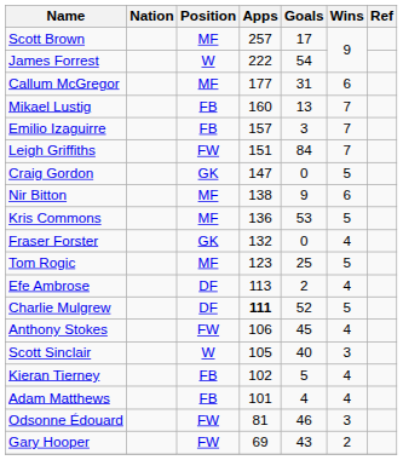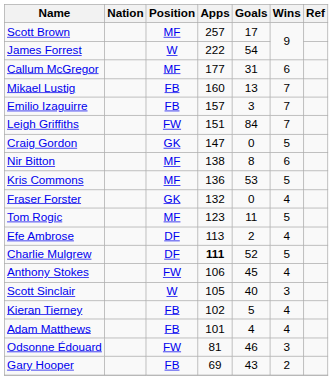 <table class="wikitable sortable" style="text-align:center;">
 <tr>
 <th>Name</th>
 <th>Nation</th>
 <th>Position</th>
 <th>Apps</th>
 <th>Goals</th>
 <th>Wins</th>
 <th>Ref</th>
 </tr>
 <tr>
 <td scope=row align=left><a href='#'>Scott Brown</a></td>
 <td></td>
 <td><a href='#'>MF</a></td>
 <td>257</td>
 <td>17</td>
 <td rowspan="2">9</td>
 <td></td>
 </tr>
 <tr>
 <td scope=row align=left><a href='#'>James Forrest</a></td>
 <td></td>
 <td><a href='#'>W</a></td>
 <td>222</td>
 <td>54</td>
 <td></td>
 </tr>
 <tr>
 <td scope=row align=left><a href='#'>Callum McGregor</a></td>
 <td></td>
 <td><a href='#'>MF</a></td>
 <td>177</td>
 <td>31</td>
 <td>6</td>
 <td></td>
 </tr>
 <tr>
 <td scope=row align=left><a href='#'>Mikael Lustig</a></td>
 <td></td>
 <td><a href='#'>FB</a></td>
 <td>160</td>
 <td>13</td>
 <td>7</td>
 <td></td>
 </tr>
 <tr>
 <td scope=row align=left><a href='#'>Emilio Izaguirre</a></td>
 <td></td>
 <td><a href='#'>FB</a></td>
 <td>157</td>
 <td>3</td>
 <td>7</td>
 <td></td>
 </tr>
 <tr>
 <td scope=row align=left><a href='#'>Leigh Griffiths</a></td>
 <td></td>
 <td><a href='#'>FW</a></td>
 <td>151</td>
 <td>84</td>
 <td>7</td>
 <td></td>
 </tr>
 <tr>
 <td scope=row align=left><a href='#'>Craig Gordon</a></td>
 <td></td>
 <td><a href='#'>GK</a></td>
 <td>147</td>
 <td>0</td>
 <td>5</td>
 <td></td>
 </tr>
 <tr>
 <td scope=row align=left><a href='#'>Nir Bitton</a></td>
 <td></td>
 <td><a href='#'>MF</a></td>
 <td>138</td>
-<td>9</td>
+<td>8</td>
 <td>6</td>
 <td></td>
 </tr>
 <tr>
 <td scope=row align=left><a href='#'>Kris Commons</a></td>
 <td></td>
 <td><a href='#'>MF</a></td>
 <td>136</td>
 <td>53</td>
 <td>5</td>
 <td></td>
 </tr>
 <tr>
 <td scope=row align=left><a href='#'>Fraser Forster</a></td>
 <td></td>
 <td><a href='#'>GK</a></td>
 <td>132</td>
 <td>0</td>
 <td>4</td>
 <td></td>
 </tr>
 <tr>
 <td scope=row align=left><a href='#'>Tom Rogic</a></td>
 <td></td>
 <td><a href='#'>MF</a></td>
 <td>123</td>
-<td>25</td>
+<td>11</td>
 <td>5</td>
 <td></td>
 </tr>
 <tr>
 <td scope=row align=left><a href='#'>Efe Ambrose</a></td>
 <td></td>
 <td><a href='#'>DF</a></td>
 <td>113</td>
 <td>2</td>
 <td>4</td>
 <td></td>
 </tr>
 <tr>
 <td scope=row align=left><a href='#'>Charlie Mulgrew</a></td>
 <td></td>
 <td><a href='#'>DF</a></td>
 <td><strong>111</strong></td>
 <td>52</td>
 <td>5</td>
 <td></td>
 </tr>
 <tr>
 <td scope=row align=left><a href='#'>Anthony Stokes</a></td>
 <td></td>
 <td><a href='#'>FW</a></td>
 <td>106</td>
 <td>45</td>
 <td>4</td>
 <td></td>
 </tr>
 <tr>
 <td scope=row align=left><a href='#'>Scott Sinclair</a></td>
 <td></td>
 <td><a href='#'>W</a></td>
 <td>105</td>
 <td>40</td>
 <td>3</td>
 <td></td>
 </tr>
 <tr>
 <td scope=row align=left><a href='#'>Kieran Tierney</a></td>
 <td></td>
 <td><a href='#'>FB</a></td>
 <td>102</td>
 <td>5</td>
 <td>4</td>
 <td></td>
 </tr>
 <tr>
 <td scope=row align=left><a href='#'>Adam Matthews</a></td>
 <td></td>
 <td><a href='#'>FB</a></td>
 <td>101</td>
 <td>4</td>
 <td>4</td>
 <td></td>
 </tr>
 <tr>
 <td scope=row align=left><a href='#'>Odsonne Édouard</a></td>
 <td></td>
 <td><a href='#'>FW</a></td>
 <td>81</td>
 <td>46</td>
 <td>3</td>
 <td></td>
 </tr>
 <tr>
 <td scope=row align=left><a href='#'>Gary Hooper</a></td>
 <td></td>
-<td><a href='#'>FW</a></td>
+<td><a href='#'>FB</a></td>
 <td>69</td>
 <td>43</td>
 <td>2</td>
 <td></td>
 </tr>
 <tr>
 </tr>
 </table>
